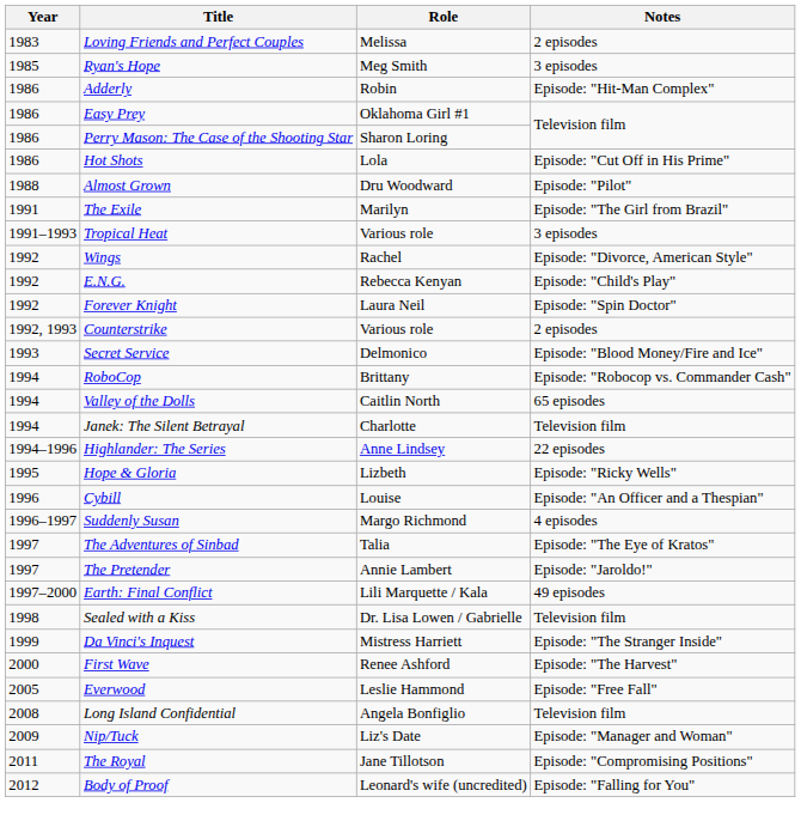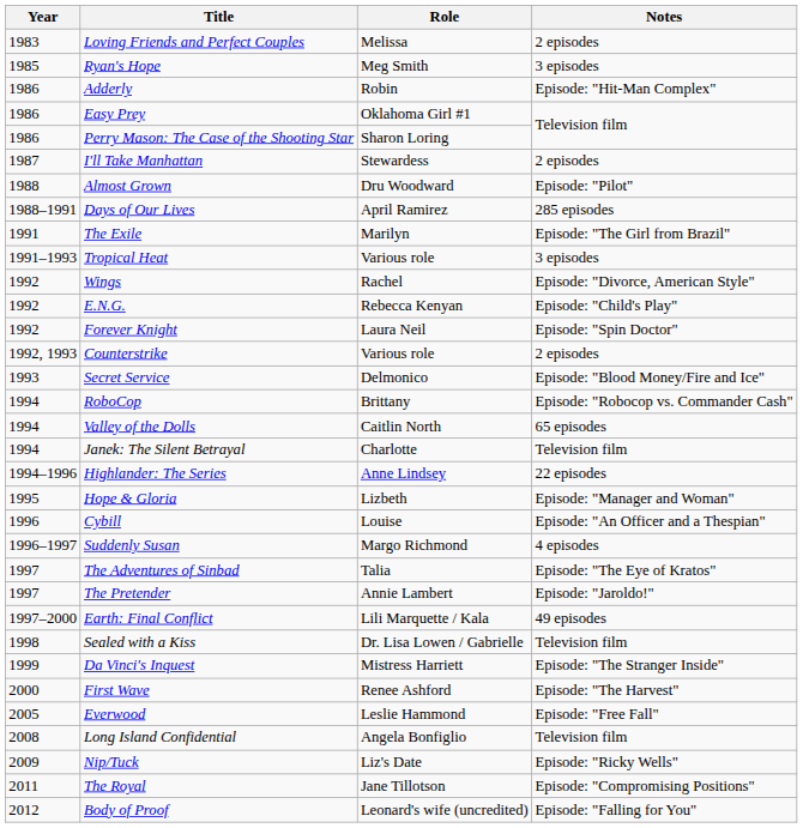 <table class="wikitable sortable">
 <tr>
 <th>Year</th>
 <th>Title</th>
 <th>Role</th>
 <th class="unsortable">Notes</th>
 </tr>
 <tr>
 <td>1983</td>
 <td><em><a href='#'>Loving Friends and Perfect Couples</a></em></td>
 <td>Melissa</td>
 <td>2 episodes</td>
 </tr>
 <tr>
 <td>1985</td>
 <td><em><a href='#'>Ryan's Hope</a></em></td>
 <td>Meg Smith</td>
 <td>3 episodes</td>
 </tr>
 <tr>
 <td>1986</td>
 <td><em><a href='#'>Adderly</a></em></td>
 <td>Robin</td>
 <td>Episode: "Hit-Man Complex"</td>
 </tr>
 <tr>
 <td>1986</td>
 <td><em><a href='#'>Easy Prey</a></em></td>
 <td>Oklahoma Girl #1</td>
 <td rowspan="2">Television film</td>
 </tr>
 <tr>
 <td>1986</td>
 <td><em><a href='#'>Perry Mason: The Case of the Shooting Star</a></em></td>
 <td>Sharon Loring</td>
 </tr>
 <tr>
-<td>1986</td>
-<td><a href='#'><em>Hot Shots</em></a></td>
-<td>Lola</td>
-<td>Episode: "Cut Off in His Prime"</td>
+<td>1987</td>
+<td><a href='#'><em>I'll Take Manhattan</em></a></td>
+<td>Stewardess</td>
+<td>2 episodes</td>
 </tr>
 <tr>
 <td>1988</td>
 <td><a href='#'><em>Almost Grown</em></a></td>
 <td>Dru Woodward</td>
 <td>Episode: "Pilot"</td>
+</tr>
+<tr>
+<td>1988–1991</td>
+<td><em><a href='#'>Days of Our Lives</a></em></td>
+<td>April Ramirez</td>
+<td>285 episodes</td>
 </tr>
 <tr>
 <td>1991</td>
 <td data-sort-value="Exile, The"><a href='#'><em>The Exile</em></a></td>
 <td>Marilyn</td>
 <td>Episode: "The Girl from Brazil"</td>
 </tr>
 <tr>
 <td>1991–1993</td>
 <td><em><a href='#'>Tropical Heat</a></em></td>
 <td>Various role</td>
 <td>3 episodes</td>
 </tr>
 <tr>
 <td>1992</td>
 <td><a href='#'><em>Wings</em></a></td>
 <td>Rachel</td>
 <td>Episode: "Divorce, American Style"</td>
 </tr>
 <tr>
 <td>1992</td>
 <td><em><a href='#'>E.N.G.</a></em></td>
 <td>Rebecca Kenyan</td>
 <td>Episode: "Child's Play"</td>
 </tr>
 <tr>
 <td>1992</td>
 <td><em><a href='#'>Forever Knight</a></em></td>
 <td>Laura Neil</td>
 <td>Episode: "Spin Doctor"</td>
 </tr>
 <tr>
 <td>1992, 1993</td>
 <td><a href='#'><em>Counterstrike</em></a></td>
 <td>Various role</td>
 <td>2 episodes</td>
 </tr>
 <tr>
 <td>1993</td>
 <td><a href='#'><em>Secret Service</em></a></td>
 <td>Delmonico</td>
 <td>Episode: "Blood Money/Fire and Ice"</td>
 </tr>
 <tr>
 <td>1994</td>
 <td><a href='#'><em>RoboCop</em></a></td>
 <td>Brittany</td>
 <td>Episode: "Robocop vs. Commander Cash"</td>
 </tr>
 <tr>
 <td>1994</td>
 <td><a href='#'><em>Valley of the Dolls</em></a></td>
 <td>Caitlin North</td>
 <td>65 episodes</td>
 </tr>
 <tr>
 <td>1994</td>
 <td><em>Janek: The Silent Betrayal</em></td>
 <td>Charlotte</td>
 <td>Television film</td>
 </tr>
 <tr>
 <td>1994–1996</td>
 <td><em><a href='#'>Highlander: The Series</a></em></td>
 <td><a href='#'>Anne Lindsey</a></td>
 <td>22 episodes</td>
 </tr>
 <tr>
 <td>1995</td>
 <td><em><a href='#'>Hope & Gloria</a></em></td>
 <td>Lizbeth</td>
-<td>Episode: "Ricky Wells"</td>
+<td>Episode: "Manager and Woman"</td>
 </tr>
 <tr>
 <td>1996</td>
 <td><em><a href='#'>Cybill</a></em></td>
 <td>Louise</td>
 <td>Episode: "An Officer and a Thespian"</td>
 </tr>
 <tr>
 <td>1996–1997</td>
 <td><em><a href='#'>Suddenly Susan</a></em></td>
 <td>Margo Richmond</td>
 <td>4 episodes</td>
 </tr>
 <tr>
 <td>1997</td>
 <td data-sort-value="Adventures of Sinbad, The"><em><a href='#'>The Adventures of Sinbad</a></em></td>
 <td>Talia</td>
 <td>Episode: "The Eye of Kratos"</td>
 </tr>
 <tr>
 <td>1997</td>
 <td data-sort-value="Pretender, The"><a href='#'><em>The Pretender</em></a></td>
 <td>Annie Lambert</td>
 <td>Episode: "Jaroldo!"</td>
 </tr>
 <tr>
 <td>1997–2000</td>
 <td><em><a href='#'>Earth: Final Conflict</a></em></td>
 <td>Lili Marquette / Kala</td>
 <td>49 episodes</td>
 </tr>
 <tr>
 <td>1998</td>
 <td><em>Sealed with a Kiss</em></td>
 <td>Dr. Lisa Lowen / Gabrielle</td>
 <td>Television film</td>
 </tr>
 <tr>
 <td>1999</td>
 <td><em><a href='#'>Da Vinci's Inquest</a></em></td>
 <td>Mistress Harriett</td>
 <td>Episode: "The Stranger Inside"</td>
 </tr>
 <tr>
 <td>2000</td>
 <td><a href='#'><em>First Wave</em></a></td>
 <td>Renee Ashford</td>
 <td>Episode: "The Harvest"</td>
 </tr>
 <tr>
 <td>2005</td>
 <td><em><a href='#'>Everwood</a></em></td>
 <td>Leslie Hammond</td>
 <td>Episode: "Free Fall"</td>
 </tr>
 <tr>
 <td>2008</td>
 <td><em>Long Island Confidential</em></td>
 <td>Angela Bonfiglio</td>
 <td>Television film</td>
 </tr>
 <tr>
 <td>2009</td>
 <td><em><a href='#'>Nip/Tuck</a></em></td>
 <td>Liz's Date</td>
-<td>Episode: "Manager and Woman"</td>
+<td>Episode: "Ricky Wells"</td>
 </tr>
 <tr>
 <td>2011</td>
 <td data-sort-value="Royal, The"><em><a href='#'>The Royal</a></em></td>
 <td>Jane Tillotson</td>
 <td>Episode: "Compromising Positions"</td>
 </tr>
 <tr>
 <td>2012</td>
 <td><em><a href='#'>Body of Proof</a></em></td>
 <td>Leonard's wife (uncredited)</td>
 <td>Episode: "Falling for You"</td>
 </tr>
 </table>
